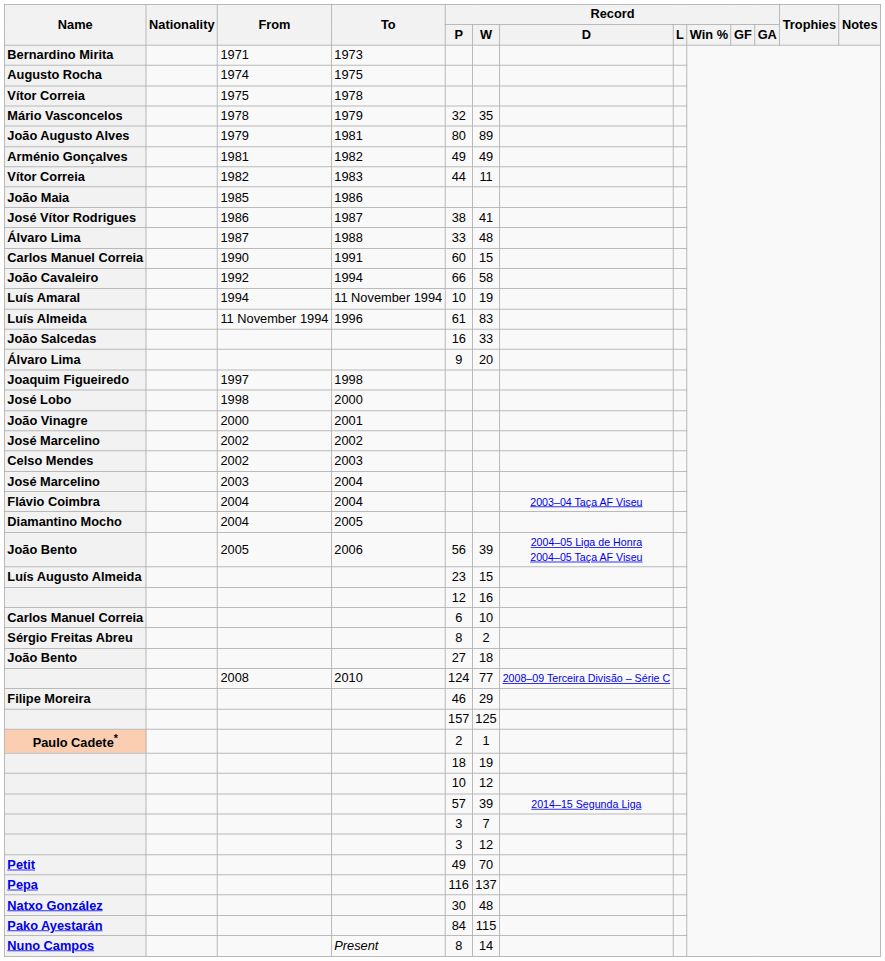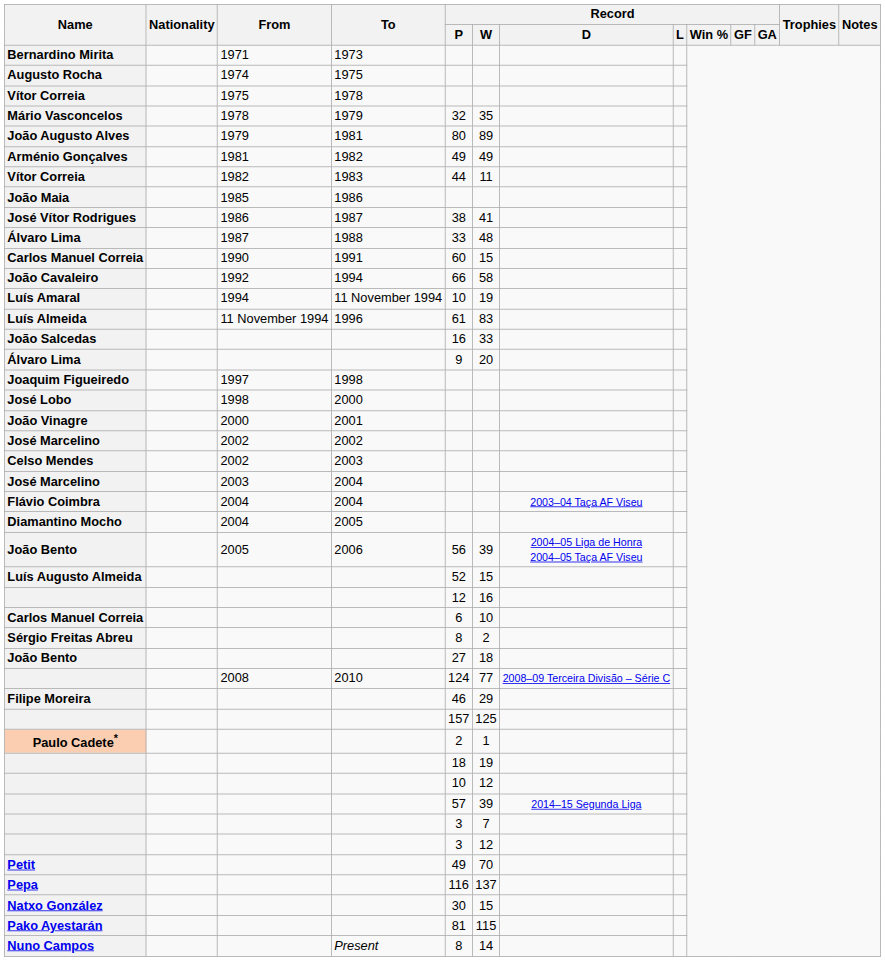 <table class="wikitable plainrowheaders sortable" style="text-align:center">
 <tr>
 <th rowspan="2" scope=col>Name</th>
 <th rowspan="2" scope=col>Nationality</th>
 <th rowspan="2" scope=col>From</th>
 <th rowspan="2" class="unsortable" scope=col>To</th>
 <th colspan="7">Record</th>
 <th rowspan="2" class="unsortable" scope=col>Trophies</th>
 <th rowspan="2" class="unsortable" scope=col>Notes</th>
 </tr>
 <tr class="unsortable">
 <th scope=col>P</th>
 <th scope=col>W</th>
 <th scope=col>D</th>
 <th scope=col>L</th>
 <th scope=col>Win %</th>
 <th scope=col>GF</th>
 <th scope=col>GA</th>
 </tr>
 <tr>
 <th scope=row style=text-align:left>Bernardino Mirita</th>
 <td align=left></td>
 <td align=left>1971</td>
 <td align=left>1973<br></td>
 <td></td>
 <td></td>
 <td></td>
 <td></td>
 </tr>
 <tr>
 <th scope=row style=text-align:left>Augusto Rocha</th>
 <td align=left></td>
 <td align=left>1974</td>
 <td align=left>1975<br></td>
 <td></td>
 <td></td>
 <td></td>
 <td></td>
 </tr>
 <tr>
 <th scope=row style=text-align:left>Vítor Correia</th>
 <td align=left></td>
 <td align=left>1975</td>
 <td align=left>1978<br></td>
 <td></td>
 <td></td>
 <td></td>
 <td></td>
 </tr>
 <tr>
 <th scope=row style=text-align:left>Mário Vasconcelos</th>
 <td align=left></td>
 <td align=left>1978</td>
 <td align=left>1979<br></td>
 <td>32</td>
 <td>35</td>
 <td></td>
 <td></td>
 </tr>
 <tr>
 <th scope=row style=text-align:left>João Augusto Alves</th>
 <td align=left></td>
 <td align=left>1979</td>
 <td align=left>1981<br></td>
 <td>80</td>
 <td>89</td>
 <td></td>
 <td></td>
 </tr>
 <tr>
 <th scope=row style=text-align:left>Arménio Gonçalves</th>
 <td align=left></td>
 <td align=left>1981</td>
 <td align=left>1982<br></td>
 <td>49</td>
 <td>49</td>
 <td></td>
 <td></td>
 </tr>
 <tr>
 <th scope=row style=text-align:left>Vítor Correia</th>
 <td align=left></td>
 <td align=left>1982</td>
 <td align=left>1983<br></td>
 <td>44</td>
 <td>11</td>
 <td></td>
 <td></td>
 </tr>
 <tr>
 <th scope=row style=text-align:left>João Maia</th>
 <td align=left></td>
 <td align=left>1985</td>
 <td align=left>1986<br></td>
 <td></td>
 <td></td>
 <td></td>
 <td></td>
 </tr>
 <tr>
 <th scope=row style=text-align:left>José Vítor Rodrigues</th>
 <td align=left></td>
 <td align=left>1986</td>
 <td align=left>1987<br></td>
 <td>38</td>
 <td>41</td>
 <td></td>
 <td></td>
 </tr>
 <tr>
 <th scope=row style=text-align:left>Álvaro Lima</th>
 <td align=left></td>
 <td align=left>1987</td>
 <td align=left>1988<br></td>
 <td>33</td>
 <td>48</td>
 <td></td>
 <td></td>
 </tr>
 <tr>
 <th scope=row style=text-align:left>Carlos Manuel Correia</th>
 <td align=left></td>
 <td align=left>1990</td>
 <td align=left>1991<br></td>
 <td>60</td>
 <td>15</td>
 <td></td>
 <td></td>
 </tr>
 <tr>
 <th scope=row style=text-align:left>João Cavaleiro</th>
 <td align=left></td>
 <td align=left>1992</td>
 <td align=left>1994<br></td>
 <td>66</td>
 <td>58</td>
 <td></td>
 <td></td>
 </tr>
 <tr>
 <th scope=row style=text-align:left>Luís Amaral</th>
 <td align=left></td>
 <td align=left>1994</td>
 <td align=left>11 November 1994<br></td>
 <td>10</td>
 <td>19</td>
 <td></td>
 <td></td>
 </tr>
 <tr>
 <th scope=row style=text-align:left>Luís Almeida</th>
 <td align=left></td>
 <td align=left>11 November 1994</td>
 <td align=left>1996<br></td>
 <td>61</td>
 <td>83</td>
 <td></td>
 <td></td>
 </tr>
 <tr>
 <th scope=row style=text-align:left>João Salcedas</th>
 <td align=left></td>
 <td align=left></td>
 <td align=left><br></td>
 <td>16</td>
 <td>33</td>
 <td></td>
 <td></td>
 </tr>
 <tr>
 <th scope=row style=text-align:left>Álvaro Lima</th>
 <td align=left></td>
 <td align=left></td>
 <td align=left><br></td>
 <td>9</td>
 <td>20</td>
 <td></td>
 <td></td>
 </tr>
 <tr>
 <th scope=row style=text-align:left>Joaquim Figueiredo</th>
 <td align=left></td>
 <td align=left>1997</td>
 <td align=left>1998<br></td>
 <td></td>
 <td></td>
 <td></td>
 <td></td>
 </tr>
 <tr>
 <th scope=row style=text-align:left>José Lobo</th>
 <td align=left></td>
 <td align=left>1998</td>
 <td align=left>2000<br></td>
 <td></td>
 <td></td>
 <td></td>
 <td></td>
 </tr>
 <tr>
 <th scope=row style=text-align:left>João Vinagre</th>
 <td align=left></td>
 <td align=left>2000</td>
 <td align=left>2001<br></td>
 <td></td>
 <td></td>
 <td></td>
 <td></td>
 </tr>
 <tr>
 <th scope=row style=text-align:left>José Marcelino</th>
 <td align=left></td>
 <td align=left>2002</td>
 <td align=left>2002<br></td>
 <td></td>
 <td></td>
 <td></td>
 <td></td>
 </tr>
 <tr>
 <th scope=row style=text-align:left>Celso Mendes</th>
 <td align=left></td>
 <td align=left>2002</td>
 <td align=left>2003<br></td>
 <td></td>
 <td></td>
 <td></td>
 <td></td>
 </tr>
 <tr>
 <th scope=row style=text-align:left>José Marcelino</th>
 <td align=left></td>
 <td align=left>2003</td>
 <td align=left>2004<br></td>
 <td></td>
 <td></td>
 <td></td>
 <td></td>
 </tr>
 <tr>
 <th scope=row style=text-align:left>Flávio Coimbra</th>
 <td align=left></td>
 <td align=left>2004</td>
 <td align=left>2004<br></td>
 <td></td>
 <td></td>
 <td><small><a href='#'>2003–04 Taça AF Viseu</a></small></td>
 <td></td>
 </tr>
 <tr>
 <th scope=row style=text-align:left>Diamantino Mocho</th>
 <td align=left></td>
 <td align=left>2004</td>
 <td align=left>2005<br></td>
 <td></td>
 <td></td>
 <td></td>
 <td></td>
 </tr>
 <tr>
 <th scope=row style=text-align:left>João Bento</th>
 <td align=left></td>
 <td align=left>2005</td>
 <td align=left>2006<br></td>
 <td>56</td>
 <td>39</td>
 <td><small><a href='#'>2004–05 Liga de Honra</a> <br><a href='#'>2004–05 Taça AF Viseu</a></small></td>
 <td></td>
 </tr>
 <tr>
 <th scope=row style=text-align:left>Luís Augusto Almeida</th>
 <td align=left></td>
 <td align=left></td>
 <td align=left><br></td>
-<td>23</td>
+<td>52</td>
 <td>15</td>
 <td></td>
 <td></td>
 </tr>
 <tr>
 <th scope=row style=text-align:left></th>
 <td align=left></td>
 <td align=left></td>
 <td align=left><br></td>
 <td>12</td>
 <td>16</td>
 <td></td>
 <td></td>
 </tr>
 <tr>
 <th scope=row style=text-align:left>Carlos Manuel Correia</th>
 <td align=left></td>
 <td align=left></td>
 <td align=left><br></td>
 <td>6</td>
 <td>10</td>
 <td></td>
 <td></td>
 </tr>
 <tr>
 <th scope=row style=text-align:left>Sérgio Freitas Abreu</th>
 <td align=left></td>
 <td align=left></td>
 <td align=left><br></td>
 <td>8</td>
 <td>2</td>
 <td></td>
 <td></td>
 </tr>
 <tr>
 <th scope=row style=text-align:left>João Bento</th>
 <td align=left></td>
 <td align=left></td>
 <td align=left><br></td>
 <td>27</td>
 <td>18</td>
 <td></td>
 <td></td>
 </tr>
 <tr>
 <th scope=row style=text-align:left></th>
 <td align=left></td>
 <td align=left>2008</td>
 <td align=left>2010<br></td>
 <td>124</td>
 <td>77</td>
 <td><small><a href='#'>2008–09 Terceira Divisão – Série C</a></small></td>
 <td></td>
 </tr>
 <tr>
 <th scope=row style=text-align:left>Filipe Moreira</th>
 <td align=left></td>
 <td align=left></td>
 <td align=left><br></td>
 <td>46</td>
 <td>29</td>
 <td></td>
 <td></td>
 </tr>
 <tr>
 <th scope=row style=text-align:left></th>
 <td align=left></td>
 <td align=left></td>
 <td align=left><br></td>
 <td>157</td>
 <td>125</td>
 <td></td>
 <td></td>
 </tr>
 <tr>
 <th scope=row style=background:#FBCEB1>Paulo Cadete<sup>*</sup></th>
 <td align=left></td>
 <td align=left></td>
 <td align=left><br></td>
 <td>2</td>
 <td>1</td>
 <td></td>
 <td></td>
 </tr>
 <tr>
 <th scope=row style=text-align:left></th>
 <td align=left></td>
 <td align=left></td>
 <td align=left><br></td>
 <td>18</td>
 <td>19</td>
 <td></td>
 <td></td>
 </tr>
 <tr>
 <th scope=row style=text-align:left></th>
 <td align=left></td>
 <td align=left></td>
 <td align=left><br></td>
 <td>10</td>
 <td>12</td>
 <td></td>
 <td></td>
 </tr>
 <tr>
 <th scope=row style=text-align:left></th>
 <td align=left></td>
 <td align=left></td>
 <td align=left><br></td>
 <td>57</td>
 <td>39</td>
 <td><small><a href='#'>2014–15 Segunda Liga</a></small></td>
 <td></td>
 </tr>
 <tr>
 <th scope=row style=text-align:left></th>
 <td align=left></td>
 <td align=left></td>
 <td align=left><br></td>
 <td>3</td>
 <td>7</td>
 <td></td>
 <td></td>
 </tr>
 <tr>
 <th scope=row style=text-align:left></th>
 <td align=left></td>
 <td align=left></td>
 <td align=left><br></td>
 <td>3</td>
 <td>12</td>
 <td></td>
 <td></td>
 </tr>
 <tr>
 <th scope=row style=text-align:left><a href='#'>Petit</a></th>
 <td align=left></td>
 <td align=left></td>
 <td align=left><br></td>
 <td>49</td>
 <td>70</td>
 <td></td>
 <td></td>
 </tr>
 <tr>
 <th scope=row style=text-align:left><a href='#'>Pepa</a></th>
 <td align=left></td>
 <td align=left></td>
 <td align=left><br></td>
 <td>116</td>
 <td>137</td>
 <td></td>
 <td></td>
 </tr>
 <tr>
 <th scope=row style=text-align:left><a href='#'>Natxo González</a></th>
 <td align=left></td>
 <td align=left></td>
 <td align=left><br></td>
 <td>30</td>
-<td>48</td>
+<td>15</td>
 <td></td>
 <td></td>
 </tr>
 <tr>
 <th scope=row style=text-align:left><a href='#'>Pako Ayestarán</a></th>
 <td align=left></td>
 <td align=left></td>
 <td align=left><br></td>
-<td>84</td>
+<td>81</td>
 <td>115</td>
 <td></td>
 <td></td>
 </tr>
 <tr>
 <th scope=row style=text-align:left><a href='#'>Nuno Campos</a></th>
 <td align=left></td>
 <td align=left></td>
 <td align=left><em>Present</em><br></td>
 <td>8</td>
 <td>14</td>
 <td></td>
 <td></td>
 </tr>
 </table>
